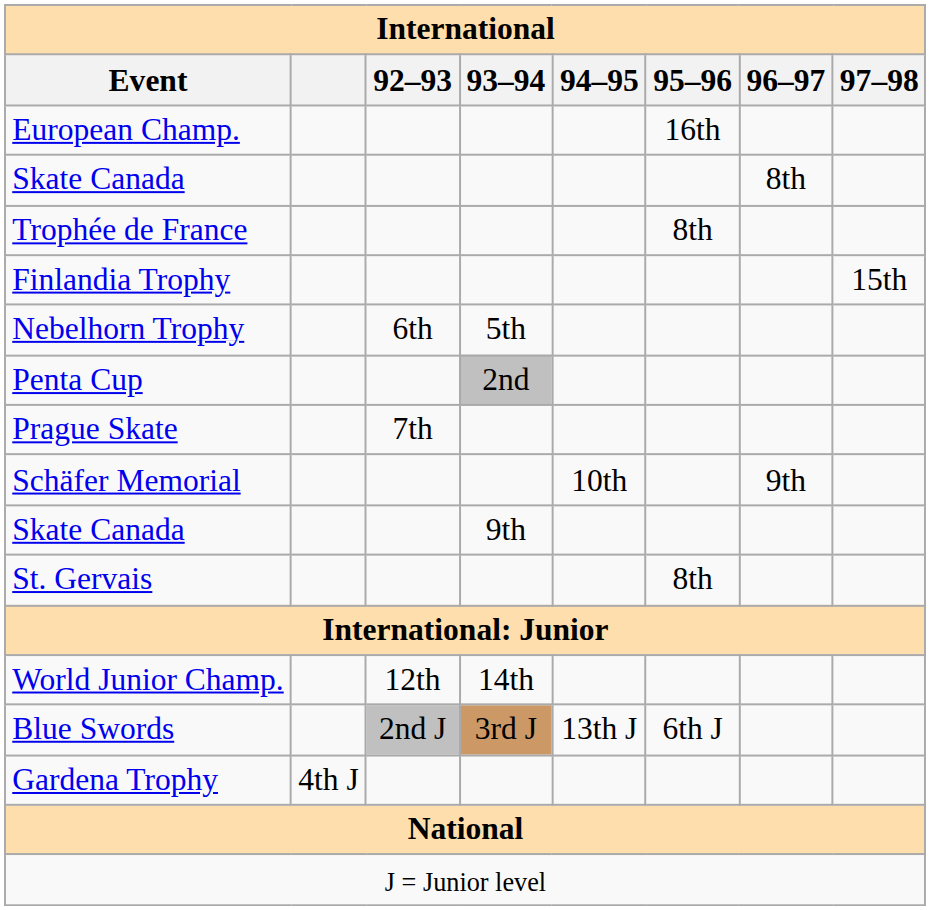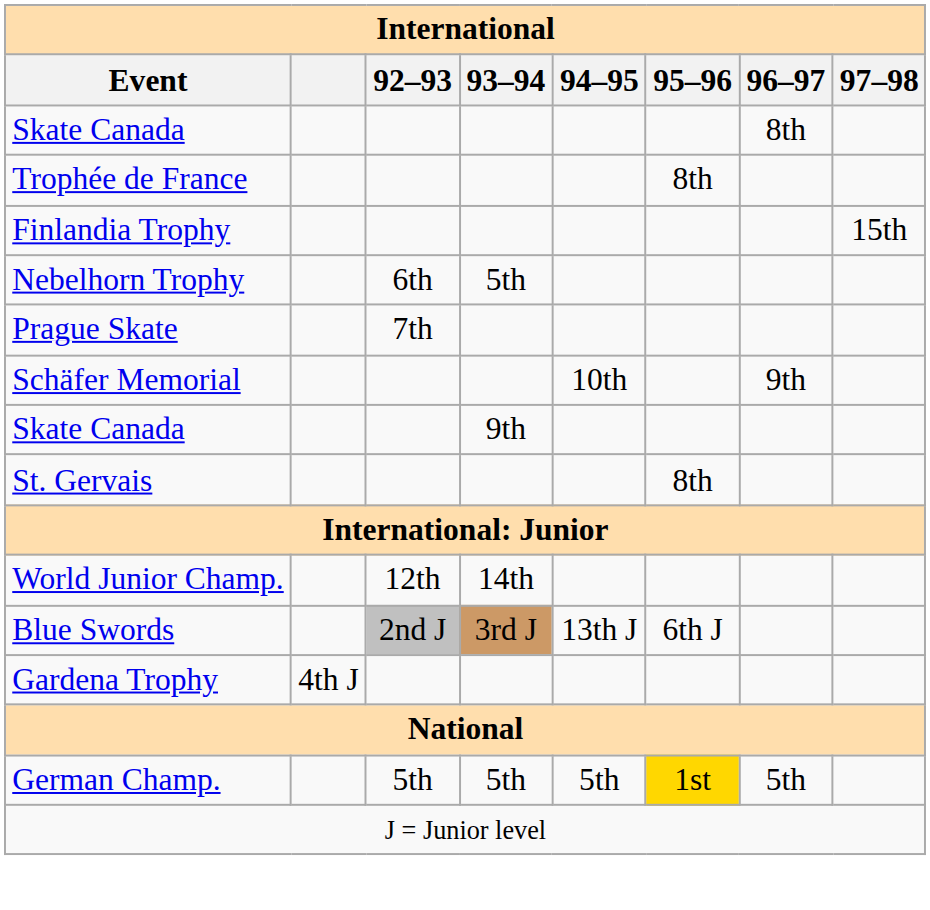 <table class="wikitable" style="text-align:center">
 <tr>
 <th style="background-color: #ffdead; " colspan=8 align=center>International</th>
 </tr>
 <tr>
 <th>Event</th>
 <th></th>
 <th>92–93</th>
 <th>93–94</th>
 <th>94–95</th>
 <th>95–96</th>
 <th>96–97</th>
 <th>97–98</th>
-</tr>
-<tr>
-<td align=left><a href='#'>European Champ.</a></td>
-<td></td>
-<td></td>
-<td></td>
-<td></td>
-<td>16th</td>
-<td></td>
-<td></td>
 </tr>
 <tr>
 <td align=left> <a href='#'>Skate Canada</a></td>
 <td></td>
 <td></td>
 <td></td>
 <td></td>
 <td></td>
 <td>8th</td>
 <td></td>
 </tr>
 <tr>
 <td align=left> <a href='#'>Trophée de France</a></td>
 <td></td>
 <td></td>
 <td></td>
 <td></td>
 <td>8th</td>
 <td></td>
 <td></td>
 </tr>
 <tr>
 <td align=left><a href='#'>Finlandia Trophy</a></td>
 <td></td>
 <td></td>
 <td></td>
 <td></td>
 <td></td>
 <td></td>
 <td>15th</td>
 </tr>
 <tr>
 <td align=left><a href='#'>Nebelhorn Trophy</a></td>
 <td></td>
 <td>6th</td>
 <td>5th</td>
-<td></td>
-<td></td>
-<td></td>
-<td></td>
-</tr>
-<tr>
-<td align=left><a href='#'>Penta Cup</a></td>
-<td></td>
-<td></td>
-<td bgcolor=silver>2nd</td>
 <td></td>
 <td></td>
 <td></td>
 <td></td>
 </tr>
 <tr>
 <td align=left><a href='#'>Prague Skate</a></td>
 <td></td>
 <td>7th</td>
 <td></td>
 <td></td>
 <td></td>
 <td></td>
 <td></td>
 </tr>
 <tr>
 <td align=left><a href='#'>Schäfer Memorial</a></td>
 <td></td>
 <td></td>
 <td></td>
 <td>10th</td>
 <td></td>
 <td>9th</td>
 <td></td>
 </tr>
 <tr>
 <td align=left><a href='#'>Skate Canada</a></td>
 <td></td>
 <td></td>
 <td>9th</td>
 <td></td>
 <td></td>
 <td></td>
 <td></td>
 </tr>
 <tr>
 <td align=left><a href='#'>St. Gervais</a></td>
 <td></td>
 <td></td>
 <td></td>
 <td></td>
 <td>8th</td>
 <td></td>
 <td></td>
 </tr>
 <tr>
 <th style="background-color: #ffdead; " colspan=8 align=center>International: Junior</th>
 </tr>
 <tr>
 <td align=left><a href='#'>World Junior Champ.</a></td>
 <td></td>
 <td>12th</td>
 <td>14th</td>
 <td></td>
 <td></td>
 <td></td>
 <td></td>
 </tr>
 <tr>
 <td align=left><a href='#'>Blue Swords</a></td>
 <td></td>
 <td bgcolor=silver>2nd J</td>
 <td bgcolor=cc9966>3rd J</td>
 <td>13th J</td>
 <td>6th J</td>
 <td></td>
 <td></td>
 </tr>
 <tr>
 <td align=left><a href='#'>Gardena Trophy</a></td>
 <td>4th J</td>
 <td></td>
 <td></td>
 <td></td>
 <td></td>
 <td></td>
 <td></td>
 </tr>
 <tr>
 <th style="background-color: #ffdead; " colspan=8 align=center>National</th>
 </tr>
 <tr>
+<td align=left><a href='#'>German Champ.</a></td>
+<td></td>
+<td>5th</td>
+<td>5th</td>
+<td>5th</td>
+<td bgcolor=gold>1st</td>
+<td>5th</td>
+<td></td>
+</tr>
+<tr>
 <td colspan=8 align=center><small> J = Junior level </small></td>
 </tr>
 </table>
